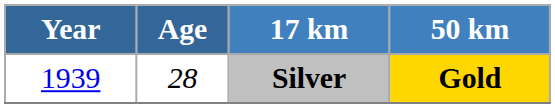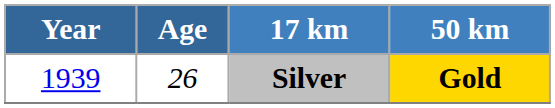 <table class="wikitable" style="font-size:95%; text-align:center; border:grey solid 1px; border-collapse:collapse; background:#ffffff;">
 <tr>
 <th style="background-color:#369; color:white; width:60px;"> Year </th>
 <th style="background-color:#369; color:white; width:40px;"> Age </th>
 <th style="background-color:#4180be; color:white; width:75px;"> 17 km </th>
 <th style="background-color:#4180be; color:white; width:75px;"> 50 km </th>
 </tr>
 <tr>
 <td><a href='#'>1939</a></td>
-<td><em>28</em></td>
+<td><em>26</em></td>
 <td style="background:silver;"><strong>Silver</strong></td>
 <td style="background:gold;"><strong>Gold</strong></td>
 </tr>
 <tr>
 </tr>
 </table>
